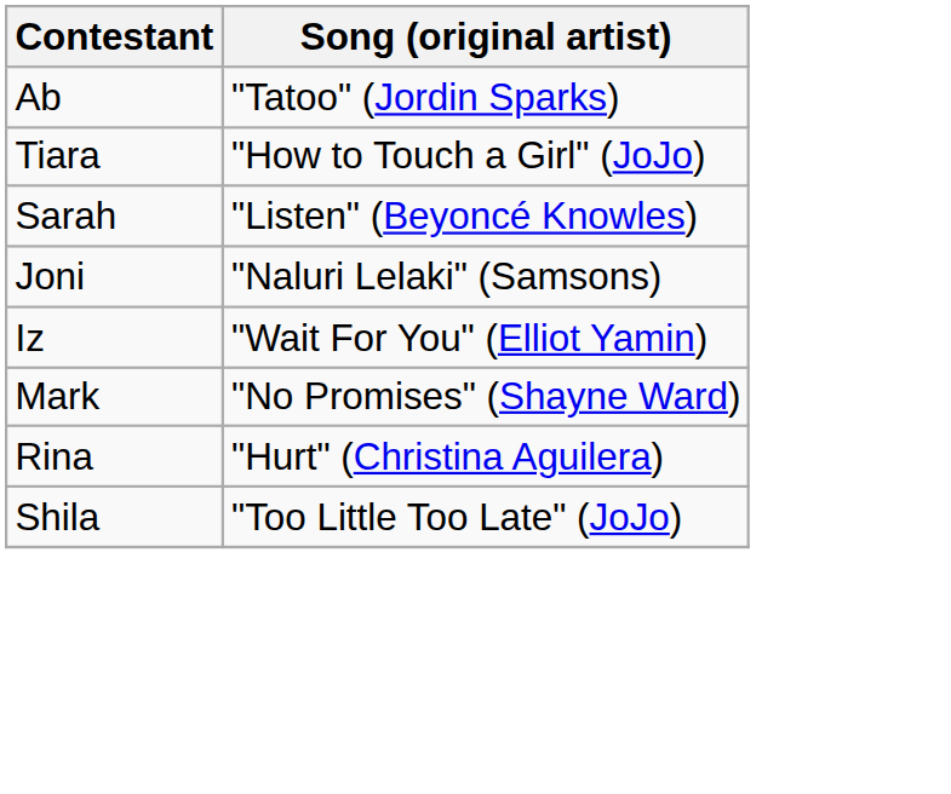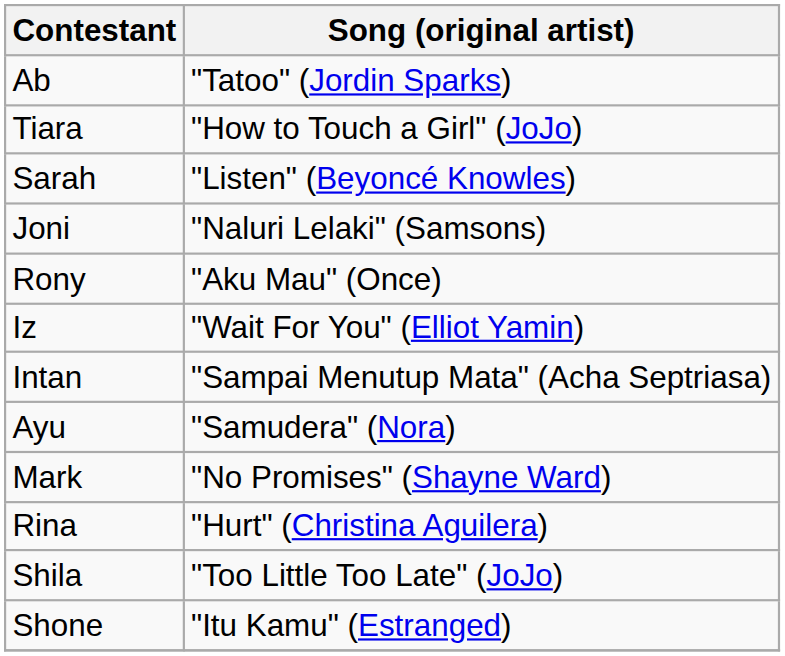 <table class="wikitable" style="font-size:90%;">
 <tr>
 <th>Contestant</th>
 <th>Song (original artist)</th>
 </tr>
 <tr>
 <td>Ab</td>
 <td>"Tatoo" (<a href='#'>Jordin Sparks</a>)</td>
 </tr>
 <tr>
 <td>Tiara</td>
 <td>"How to Touch a Girl" (<a href='#'>JoJo</a>)</td>
 </tr>
 <tr>
 <td>Sarah</td>
 <td>"Listen" (<a href='#'>Beyoncé Knowles</a>)</td>
 </tr>
 <tr>
 <td>Joni</td>
 <td>"Naluri Lelaki" (Samsons)</td>
 </tr>
 <tr>
+<td>Rony</td>
+<td>"Aku Mau" (Once)</td>
+</tr>
+<tr>
 <td>Iz</td>
 <td>"Wait For You" (<a href='#'>Elliot Yamin</a>)</td>
+</tr>
+<tr>
+<td>Intan</td>
+<td>"Sampai Menutup Mata" (Acha Septriasa)</td>
+</tr>
+<tr>
+<td>Ayu</td>
+<td>"Samudera" (<a href='#'>Nora</a>)</td>
 </tr>
 <tr>
 <td>Mark</td>
 <td>"No Promises" (<a href='#'>Shayne Ward</a>)</td>
 </tr>
 <tr>
 <td>Rina</td>
 <td>"Hurt" (<a href='#'>Christina Aguilera</a>)</td>
 </tr>
 <tr>
 <td>Shila</td>
 <td>"Too Little Too Late" (<a href='#'>JoJo</a>)</td>
 </tr>
 <tr>
+<td>Shone</td>
+<td>"Itu Kamu" (<a href='#'>Estranged</a>)</td>
+</tr>
+<tr>
 </tr>
 </table>
